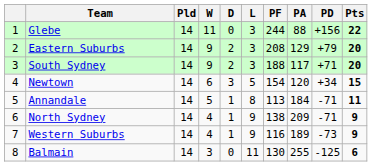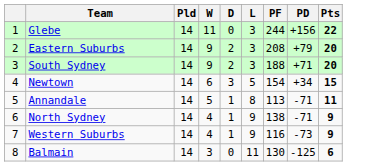 <table class="wikitable" style="text-align:center;">
 <tr>
 <th style="width:20px;" abbr="Position×"></th>
 <th width=175>Team</th>
 <th style="width:20px;" abbr="Played">Pld</th>
 <th style="width:20px;" abbr="Won">W</th>
 <th style="width:20px;" abbr="Drawn">D</th>
 <th style="width:20px;" abbr="Lost">L</th>
 <th style="width:20px;" abbr="Points for">PF</th>
-<th style="width:20px;" abbr="Points against">PA</th>
 <th style="width:20px;" abbr="Points difference">PD</th>
 <th style="width:20px;" abbr="Points">Pts</th>
 </tr>
 <tr style="background:#cfc;">
 <td>1</td>
 <td style="text-align:left;"> <a href='#'>Glebe</a></td>
 <td>14</td>
 <td>11</td>
 <td>0</td>
 <td>3</td>
 <td>244</td>
-<td>88</td>
 <td>+156</td>
 <td><strong>22</strong></td>
 </tr>
 <tr style="background:#cfc;">
 <td>2</td>
 <td style="text-align:left;"> <a href='#'>Eastern Suburbs</a></td>
 <td>14</td>
 <td>9</td>
 <td>2</td>
 <td>3</td>
 <td>208</td>
-<td>129</td>
 <td>+79</td>
 <td><strong>20</strong></td>
 </tr>
 <tr style="background:#cfc;">
 <td>3</td>
 <td style="text-align:left;"> <a href='#'>South Sydney</a></td>
 <td>14</td>
 <td>9</td>
 <td>2</td>
 <td>3</td>
 <td>188</td>
-<td>117</td>
 <td>+71</td>
 <td><strong>20</strong></td>
 </tr>
 <tr>
 <td>4</td>
 <td style="text-align:left;"> <a href='#'>Newtown</a></td>
 <td>14</td>
 <td>6</td>
 <td>3</td>
 <td>5</td>
 <td>154</td>
-<td>120</td>
 <td>+34</td>
 <td><strong>15</strong></td>
 </tr>
 <tr>
 <td>5</td>
 <td style="text-align:left;"> <a href='#'>Annandale</a></td>
 <td>14</td>
 <td>5</td>
 <td>1</td>
 <td>8</td>
 <td>113</td>
-<td>184</td>
 <td>-71</td>
 <td><strong>11</strong></td>
 </tr>
 <tr>
 <td>6</td>
 <td style="text-align:left;"> <a href='#'>North Sydney</a></td>
 <td>14</td>
 <td>4</td>
 <td>1</td>
 <td>9</td>
 <td>138</td>
-<td>209</td>
 <td>-71</td>
 <td><strong>9</strong></td>
 </tr>
 <tr>
 <td>7</td>
 <td style="text-align:left;"> <a href='#'>Western Suburbs</a></td>
 <td>14</td>
 <td>4</td>
 <td>1</td>
 <td>9</td>
 <td>116</td>
-<td>189</td>
 <td>-73</td>
 <td><strong>9</strong></td>
 </tr>
 <tr>
 <td>8</td>
 <td style="text-align:left;"> <a href='#'>Balmain</a></td>
 <td>14</td>
 <td>3</td>
 <td>0</td>
 <td>11</td>
 <td>130</td>
-<td>255</td>
 <td>-125</td>
 <td><strong>6</strong></td>
 </tr>
 </table>
